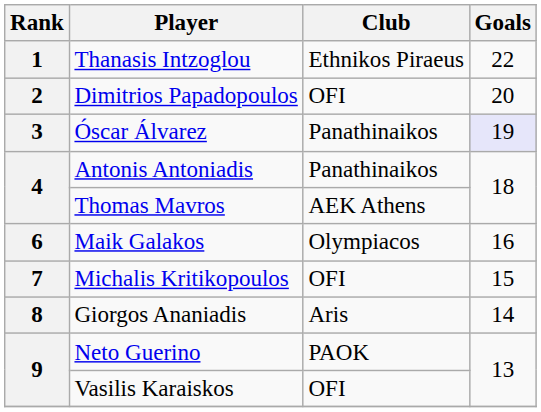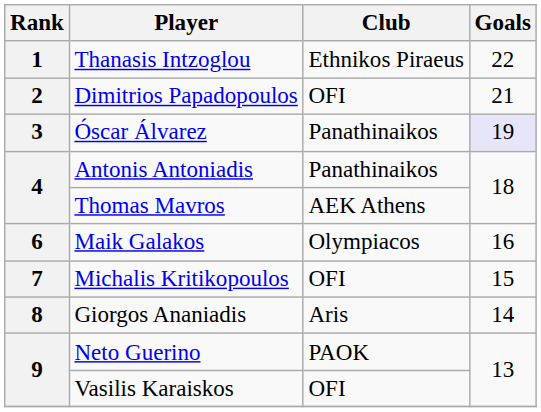 <table class="wikitable" style="text-align:center">
 <tr>
 <th>Rank</th>
 <th>Player</th>
 <th>Club</th>
 <th>Goals</th>
 </tr>
 <tr>
 <th>1</th>
 <td align="left"> <a href='#'>Thanasis Intzoglou</a></td>
 <td align="left">Ethnikos Piraeus</td>
 <td>22</td>
 </tr>
 <tr>
 <th>2</th>
 <td align="left"> <a href='#'>Dimitrios Papadopoulos</a></td>
 <td align="left">OFI</td>
-<td>20</td>
+<td>21</td>
 </tr>
 <tr>
 <th>3</th>
 <td align="left"> <a href='#'>Óscar Álvarez</a></td>
 <td align="left">Panathinaikos</td>
 <td style="background: lavender;">19</td>
 </tr>
 <tr>
 <th rowspan="2">4</th>
 <td align="left"> <a href='#'>Antonis Antoniadis</a></td>
 <td align="left">Panathinaikos</td>
 <td rowspan="2">18</td>
 </tr>
 <tr>
 <td align="left"> <a href='#'>Thomas Mavros</a></td>
 <td align="left">AEK Athens</td>
 </tr>
 <tr>
 <th>6</th>
 <td align="left"> <a href='#'>Maik Galakos</a></td>
 <td align="left">Olympiacos</td>
 <td>16</td>
 </tr>
 <tr>
 <th>7</th>
 <td align="left"> <a href='#'>Michalis Kritikopoulos</a></td>
 <td align="left">OFI</td>
 <td>15</td>
 </tr>
 <tr>
 <th>8</th>
 <td align="left"> Giorgos Ananiadis</td>
 <td align="left">Aris</td>
 <td>14</td>
 </tr>
 <tr>
 <th rowspan="2">9</th>
 <td align="left"> <a href='#'>Neto Guerino</a></td>
 <td align="left">PAOK</td>
 <td rowspan="2">13</td>
 </tr>
 <tr>
 <td align="left"> Vasilis Karaiskos</td>
 <td align="left">OFI</td>
 </tr>
 <tr>
 </tr>
 </table>
